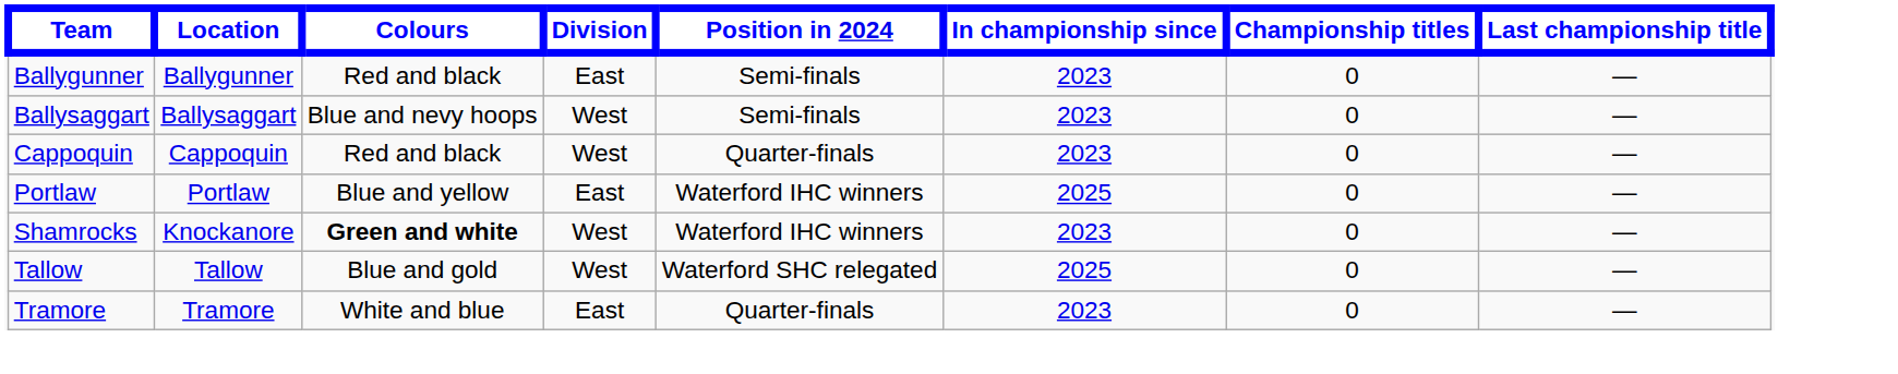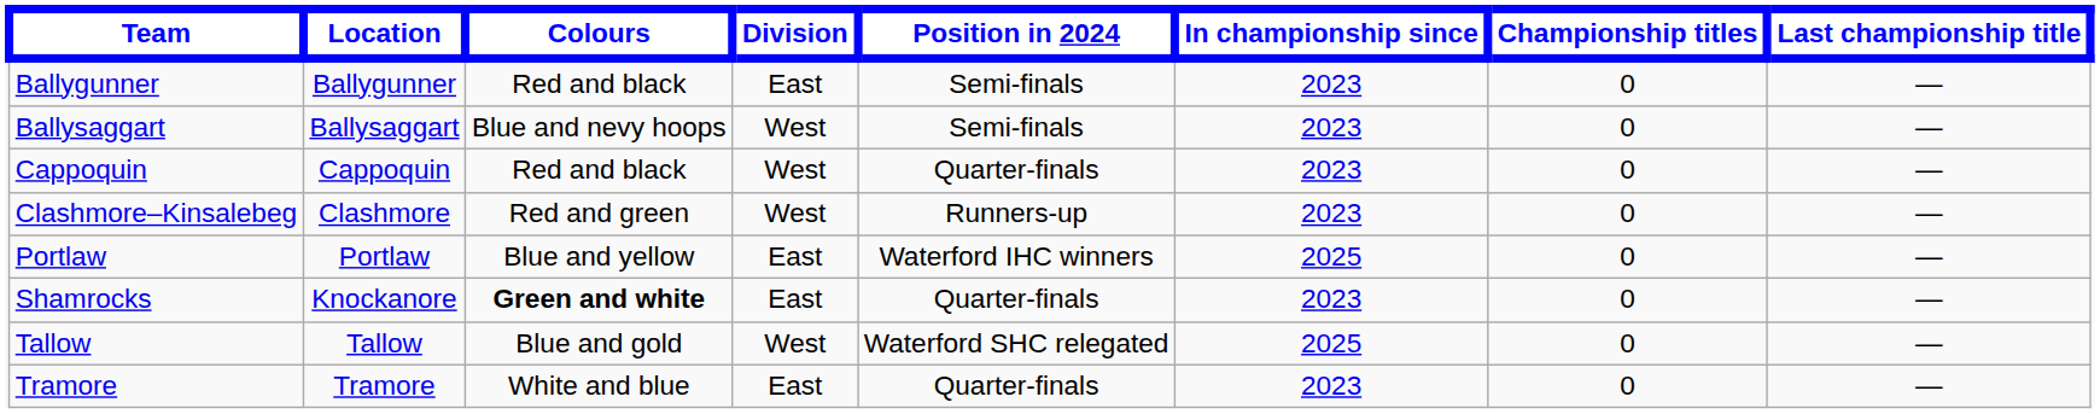 <table class="wikitable sortable" style="text-align:center;">
 <tr>
 <th style="background:white;color:blue; border:5px solid blue">Team</th>
 <th style="background:white;color:blue; border:5px solid blue">Location</th>
 <th style="background:white;color:blue; border:5px solid blue">Colours</th>
 <th style="background:white;color:blue; border:5px solid blue">Division</th>
 <th style="background:white;color:blue; border:5px solid blue">Position in <a href='#'>2024</a></th>
 <th style="background:white;color:blue; border:5px solid blue">In championship since</th>
 <th style="background:white;color:blue; border:5px solid blue">Championship titles</th>
 <th style="background:white;color:blue; border:5px solid blue">Last championship title</th>
 </tr>
 <tr>
 <td style="text-align:left;"> <a href='#'>Ballygunner</a></td>
 <td><a href='#'>Ballygunner</a></td>
 <td>Red and black</td>
 <td>East</td>
 <td>Semi-finals</td>
 <td><a href='#'>2023</a></td>
 <td>0</td>
 <td>—</td>
 </tr>
 <tr>
 <td style="text-align:left;"> <a href='#'>Ballysaggart</a></td>
 <td><a href='#'>Ballysaggart</a></td>
 <td>Blue and nevy hoops</td>
 <td>West</td>
 <td>Semi-finals</td>
 <td><a href='#'>2023</a></td>
 <td>0</td>
 <td>—</td>
 </tr>
 <tr>
 <td style="text-align:left;"> <a href='#'>Cappoquin</a></td>
 <td><a href='#'>Cappoquin</a></td>
 <td>Red and black</td>
 <td>West</td>
 <td>Quarter-finals</td>
 <td><a href='#'>2023</a></td>
 <td>0</td>
 <td>—</td>
 </tr>
 <tr>
+<td style="text-align:left;"> <a href='#'>Clashmore–Kinsalebeg</a></td>
+<td><a href='#'>Clashmore</a></td>
+<td>Red and green</td>
+<td>West</td>
+<td>Runners-up</td>
+<td><a href='#'>2023</a></td>
+<td>0</td>
+<td>—</td>
+</tr>
+<tr>
 <td style="text-align:left;"> <a href='#'>Portlaw</a></td>
 <td><a href='#'>Portlaw</a></td>
 <td>Blue and yellow</td>
 <td>East</td>
 <td>Waterford IHC winners</td>
 <td><a href='#'>2025</a></td>
 <td>0</td>
 <td>—</td>
 </tr>
 <tr>
 <td style="text-align:left;"> <a href='#'>Shamrocks</a></td>
 <td><a href='#'>Knockanore</a></td>
 <td><strong>Green and white</strong></td>
-<td>West</td>
-<td>Waterford IHC winners</td>
+<td>East</td>
+<td>Quarter-finals</td>
 <td><a href='#'>2023</a></td>
 <td>0</td>
 <td>—</td>
 </tr>
 <tr>
 <td style="text-align:left;"> <a href='#'>Tallow</a></td>
 <td><a href='#'>Tallow</a></td>
 <td>Blue and gold</td>
 <td>West</td>
 <td>Waterford SHC relegated</td>
 <td><a href='#'>2025</a></td>
 <td>0</td>
 <td>—</td>
 </tr>
 <tr>
 <td style="text-align:left;"> <a href='#'>Tramore</a></td>
 <td><a href='#'>Tramore</a></td>
 <td>White and blue</td>
 <td>East</td>
 <td>Quarter-finals</td>
 <td><a href='#'>2023</a></td>
 <td>0</td>
 <td>—</td>
 </tr>
 </table>
